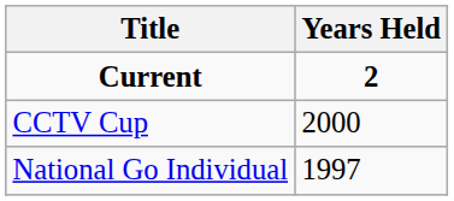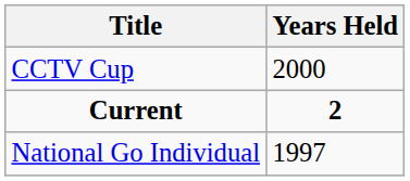 <table class="wikitable">
 <tr>
 <th>Title</th>
 <th>Years Held</th>
 </tr>
 <tr>
+<td> <a href='#'>CCTV Cup</a></td>
+<td>2000</td>
+</tr>
+<tr>
 <td align="center"><strong>Current</strong></td>
 <td align="center"><strong>2</strong></td>
-</tr>
-<tr>
-<td> <a href='#'>CCTV Cup</a></td>
-<td>2000</td>
 </tr>
 <tr>
 <td> <a href='#'>National Go Individual</a></td>
 <td>1997</td>
 </tr>
 </table>
